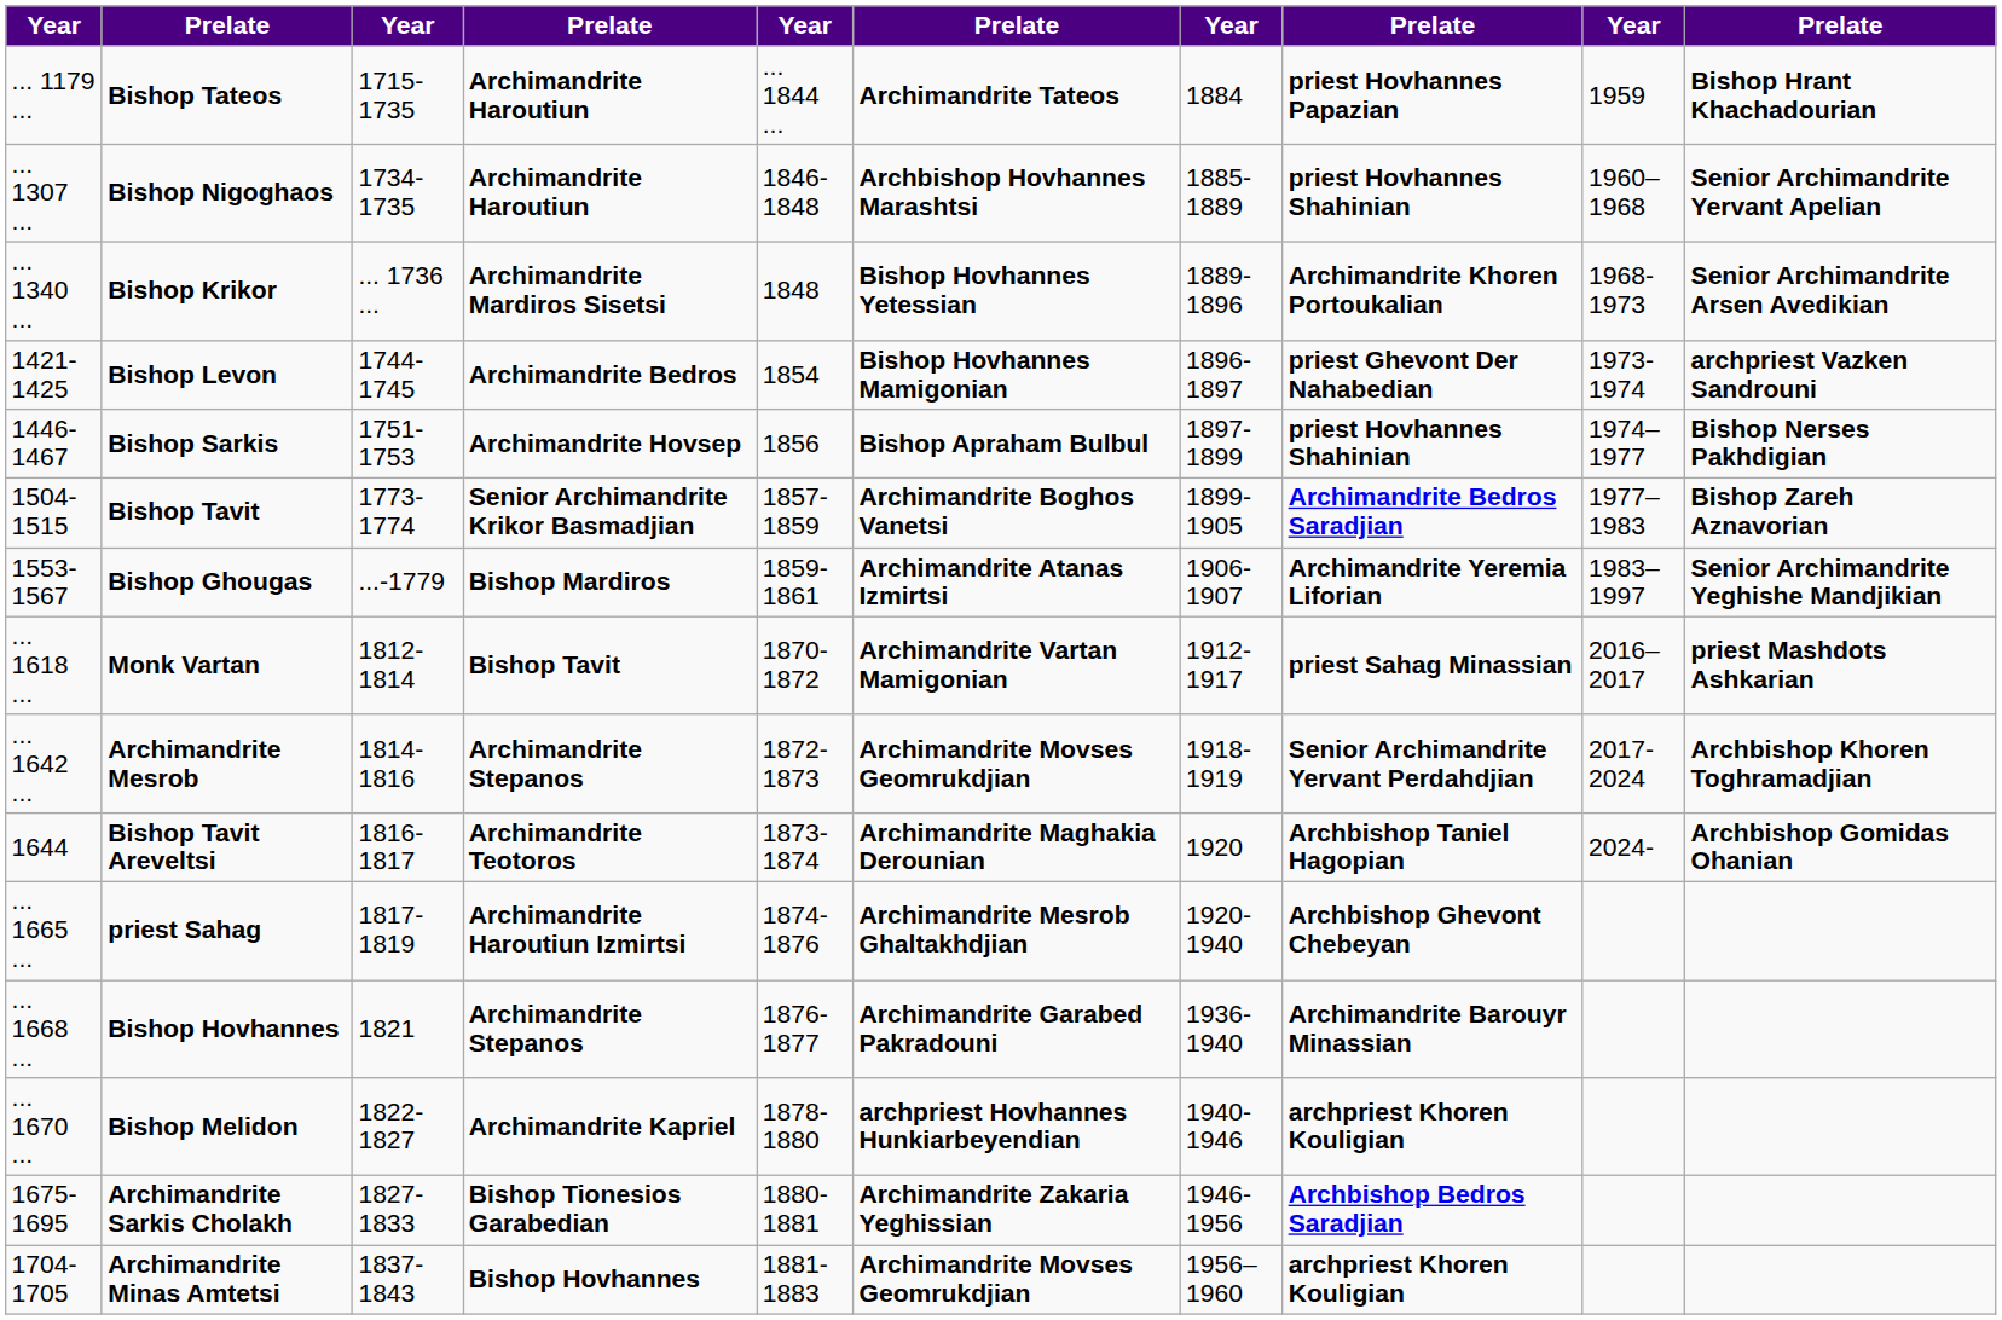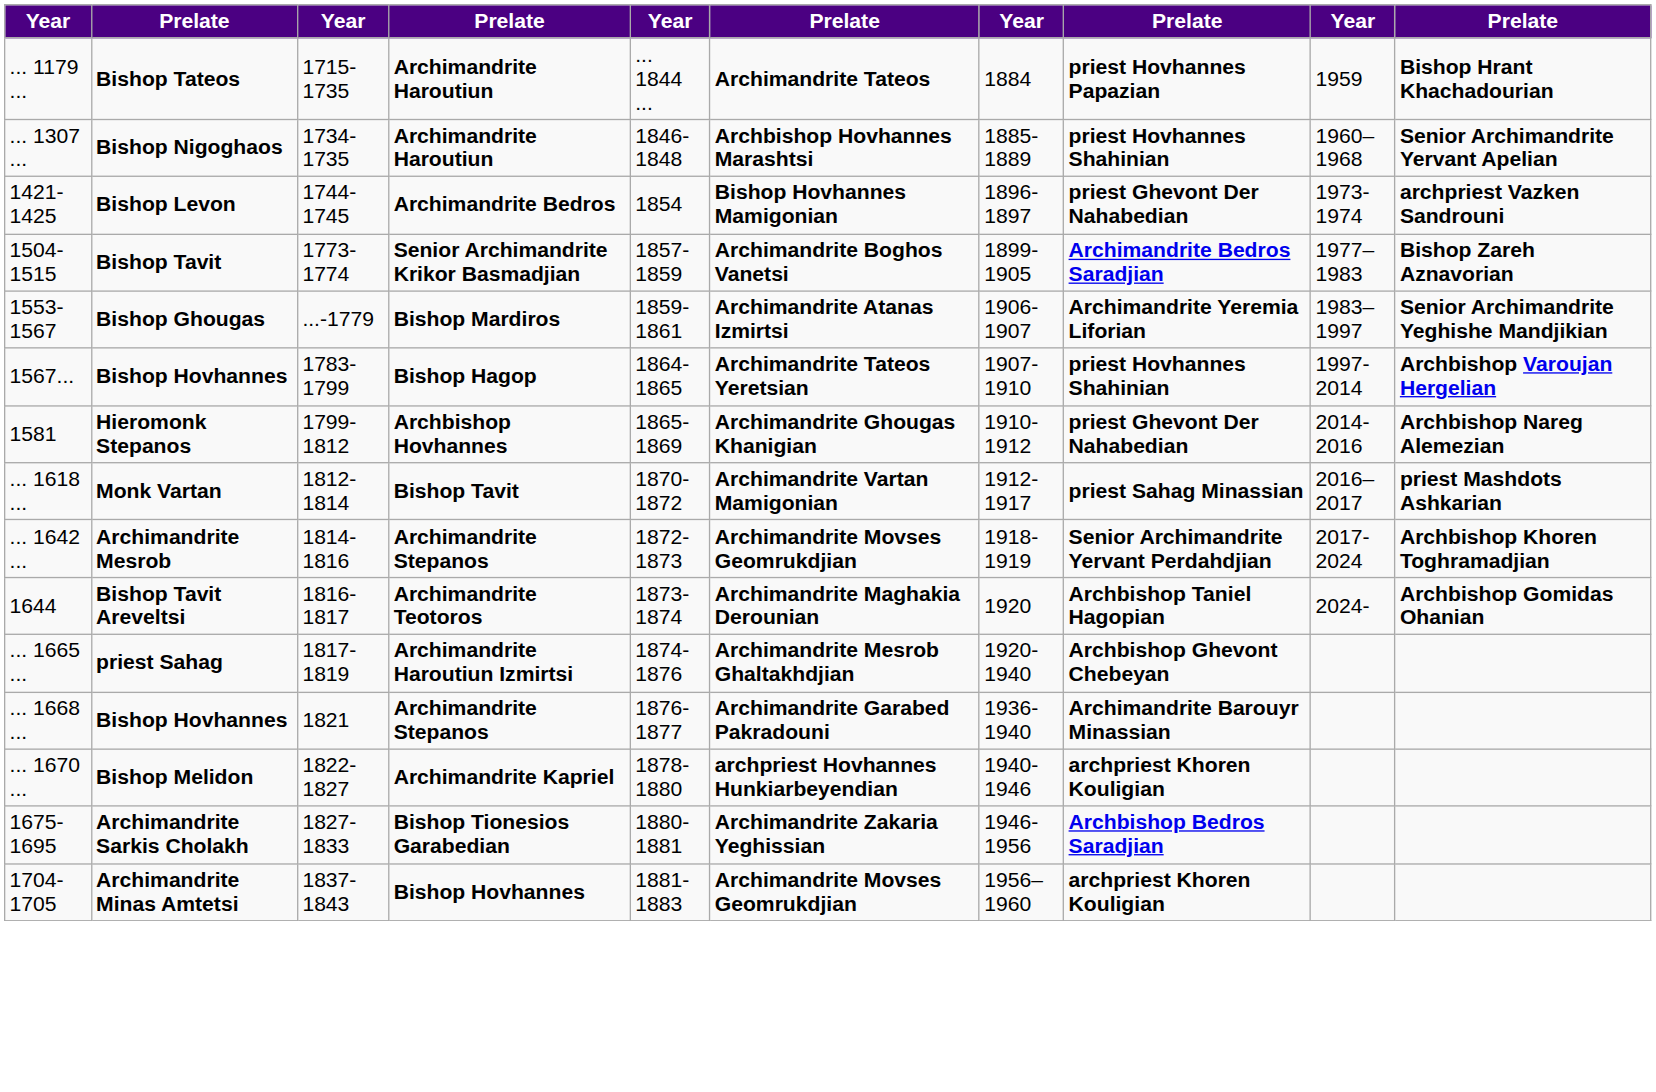 <table class="wikitable">
 <tr>
 <th ! style="background-color: #4B0082; color:#fff; text-align: center;">Year</th>
 <th ! style="background-color: #4B0082; color:#fff; text-align: center;">Prelate</th>
 <th ! style="background-color: #4B0082; color:#fff; text-align: center;">Year</th>
 <th ! style="background-color: #4B0082; color:#fff; text-align: center;">Prelate</th>
 <th ! style="background-color: #4B0082; color:#fff; text-align: center;">Year</th>
 <th ! style="background-color: #4B0082; color:#fff; text-align: center;">Prelate</th>
 <th ! style="background-color: #4B0082; color:#fff; text-align: center;">Year</th>
 <th ! style="background-color: #4B0082; color:#fff; text-align: center;">Prelate</th>
 <th ! style="background-color: #4B0082; color:#fff; text-align: center;">Year</th>
 <th ! style="background-color: #4B0082; color:#fff; text-align: center;">Prelate</th>
 </tr>
 <tr>
 <td>... 1179 ...</td>
 <td><strong>Bishop Tateos</strong></td>
 <td>1715-1735</td>
 <td><strong>Archimandrite Haroutiun</strong></td>
 <td>... 1844 ...</td>
 <td><strong>Archimandrite Tateos</strong></td>
 <td>1884</td>
 <td><strong>priest Hovhannes Papazian</strong></td>
 <td>1959</td>
 <td><strong>Bishop Hrant Khachadourian</strong></td>
 </tr>
 <tr>
 <td>... 1307 ...</td>
 <td><strong>Bishop Nigoghaos</strong></td>
 <td>1734-1735</td>
 <td><strong>Archimandrite Haroutiun</strong></td>
 <td>1846-1848</td>
 <td><strong>Archbishop Hovhannes Marashtsi</strong></td>
 <td>1885-1889</td>
 <td><strong>priest Hovhannes Shahinian</strong></td>
 <td>1960–1968</td>
 <td><strong>Senior Archimandrite Yervant Apelian</strong></td>
 </tr>
 <tr>
-<td>... 1340 ...</td>
-<td><strong>Bishop Krikor</strong></td>
-<td>... 1736 ...</td>
-<td><strong>Archimandrite Mardiros Sisetsi</strong></td>
-<td>1848</td>
-<td><strong>Bishop Hovhannes Yetessian</strong></td>
-<td>1889-1896</td>
-<td><strong>Archimandrite Khoren Portoukalian</strong></td>
-<td>1968-1973</td>
-<td><strong>Senior Archimandrite Arsen Avedikian</strong></td>
-</tr>
-<tr>
 <td>1421-1425</td>
 <td><strong>Bishop Levon</strong></td>
 <td>1744-1745</td>
 <td><strong>Archimandrite Bedros</strong></td>
 <td>1854</td>
 <td><strong>Bishop Hovhannes Mamigonian</strong></td>
 <td>1896-1897</td>
 <td><strong>priest Ghevont Der Nahabedian</strong></td>
 <td>1973-1974</td>
 <td><strong>archpriest Vazken Sandrouni</strong></td>
-</tr>
-<tr>
-<td>1446-1467</td>
-<td><strong>Bishop Sarkis</strong></td>
-<td>1751-1753</td>
-<td><strong>Archimandrite Hovsep</strong></td>
-<td>1856</td>
-<td><strong>Bishop Apraham Bulbul</strong></td>
-<td>1897-1899</td>
-<td><strong>priest Hovhannes Shahinian</strong></td>
-<td>1974–1977</td>
-<td><strong>Bishop Nerses Pakhdigian</strong></td>
 </tr>
 <tr>
 <td>1504-1515</td>
 <td><strong>Bishop Tavit</strong></td>
 <td>1773-1774</td>
 <td><strong>Senior Archimandrite Krikor Basmadjian</strong></td>
 <td>1857-1859</td>
 <td><strong>Archimandrite Boghos Vanetsi</strong></td>
 <td>1899-1905</td>
 <td><strong><a href='#'>Archimandrite Bedros Saradjian</a></strong></td>
 <td>1977–1983</td>
 <td><strong>Bishop Zareh Aznavorian</strong></td>
 </tr>
 <tr>
 <td>1553-1567</td>
 <td><strong>Bishop Ghougas</strong></td>
 <td>...-1779</td>
 <td><strong>Bishop Mardiros</strong></td>
 <td>1859-1861</td>
 <td><strong>Archimandrite Atanas Izmirtsi</strong></td>
 <td>1906-1907</td>
 <td><strong>Archimandrite Yeremia Liforian</strong></td>
 <td>1983–1997</td>
 <td><strong>Senior Archimandrite Yeghishe Mandjikian</strong></td>
+</tr>
+<tr>
+<td>1567...</td>
+<td><strong>Bishop Hovhannes</strong></td>
+<td>1783-1799</td>
+<td><strong>Bishop Hagop</strong></td>
+<td>1864-1865</td>
+<td><strong>Archimandrite Tateos Yeretsian</strong></td>
+<td>1907-1910</td>
+<td><strong>priest Hovhannes Shahinian</strong></td>
+<td>1997-2014</td>
+<td><strong>Archbishop <a href='#'>Varoujan Hergelian</a></strong></td>
+</tr>
+<tr>
+<td>1581</td>
+<td><strong>Hieromonk Stepanos</strong></td>
+<td>1799-1812</td>
+<td><strong>Archbishop Hovhannes</strong></td>
+<td>1865-1869</td>
+<td><strong>Archimandrite Ghougas Khanigian</strong></td>
+<td>1910-1912</td>
+<td><strong>priest Ghevont Der Nahabedian</strong></td>
+<td>2014-2016</td>
+<td><strong>Archbishop Nareg Alemezian</strong></td>
 </tr>
 <tr>
 <td>... 1618 ...</td>
 <td><strong>Monk Vartan</strong></td>
 <td>1812-1814</td>
 <td><strong>Bishop Tavit</strong></td>
 <td>1870-1872</td>
 <td><strong>Archimandrite Vartan Mamigonian</strong></td>
 <td>1912-1917</td>
 <td><strong>priest Sahag Minassian</strong></td>
 <td>2016–2017</td>
 <td><strong>priest Mashdots Ashkarian</strong></td>
 </tr>
 <tr>
 <td>... 1642 ...</td>
 <td><strong>Archimandrite Mesrob</strong></td>
 <td>1814-1816</td>
 <td><strong>Archimandrite Stepanos</strong></td>
 <td>1872-1873</td>
 <td><strong>Archimandrite Movses Geomrukdjian</strong></td>
 <td>1918-1919</td>
 <td><strong>Senior Archimandrite Yervant Perdahdjian</strong></td>
 <td>2017-2024</td>
 <td><strong>Archbishop Khoren Toghramadjian</strong></td>
 </tr>
 <tr>
 <td>1644</td>
 <td><strong>Bishop Tavit Areveltsi</strong></td>
 <td>1816-1817</td>
 <td><strong>Archimandrite Teotoros</strong></td>
 <td>1873-1874</td>
 <td><strong>Archimandrite Maghakia Derounian</strong></td>
 <td>1920</td>
 <td><strong>Archbishop Taniel Hagopian</strong></td>
 <td>2024-</td>
 <td><strong>Archbishop Gomidas Ohanian</strong></td>
 </tr>
 <tr>
 <td>... 1665 ...</td>
 <td><strong>priest Sahag</strong></td>
 <td>1817-1819</td>
 <td><strong>Archimandrite Haroutiun Izmirtsi</strong></td>
 <td>1874-1876</td>
 <td><strong>Archimandrite Mesrob Ghaltakhdjian</strong></td>
 <td>1920-1940</td>
 <td><strong>Archbishop Ghevont Chebeyan</strong></td>
 <td></td>
 <td></td>
 </tr>
 <tr>
 <td>... 1668 ...</td>
 <td><strong>Bishop Hovhannes</strong></td>
 <td>1821</td>
 <td><strong>Archimandrite Stepanos</strong></td>
 <td>1876-1877</td>
 <td><strong>Archimandrite Garabed Pakradouni</strong></td>
 <td>1936-1940</td>
 <td><strong>Archimandrite Barouyr Minassian</strong></td>
 <td></td>
 <td></td>
 </tr>
 <tr>
 <td>... 1670 ...</td>
 <td><strong>Bishop Melidon</strong></td>
 <td>1822-1827</td>
 <td><strong>Archimandrite Kapriel</strong></td>
 <td>1878-1880</td>
 <td><strong>archpriest Hovhannes Hunkiarbeyendian</strong></td>
 <td>1940-1946</td>
 <td><strong>archpriest Khoren Kouligian</strong></td>
 <td></td>
 <td></td>
 </tr>
 <tr>
 <td>1675-1695</td>
 <td><strong>Archimandrite Sarkis Cholakh</strong></td>
 <td>1827-1833</td>
 <td><strong>Bishop Tionesios Garabedian</strong></td>
 <td>1880-1881</td>
 <td><strong>Archimandrite Zakaria Yeghissian</strong></td>
 <td>1946-1956</td>
 <td><strong><a href='#'>Archbishop Bedros Saradjian</a></strong></td>
 <td></td>
 <td></td>
 </tr>
 <tr>
 <td>1704-1705</td>
 <td><strong>Archimandrite Minas Amtetsi</strong></td>
 <td>1837-1843</td>
 <td><strong>Bishop Hovhannes</strong></td>
 <td>1881-1883</td>
 <td><strong>Archimandrite Movses Geomrukdjian</strong></td>
 <td>1956–1960</td>
 <td><strong>archpriest Khoren Kouligian</strong></td>
 <td></td>
 <td></td>
 </tr>
 </table>
